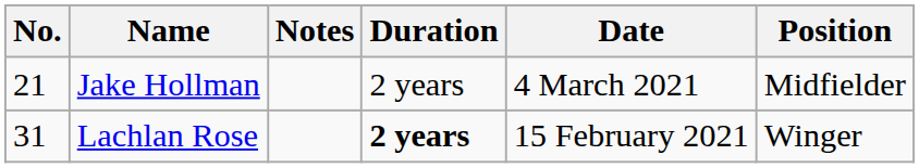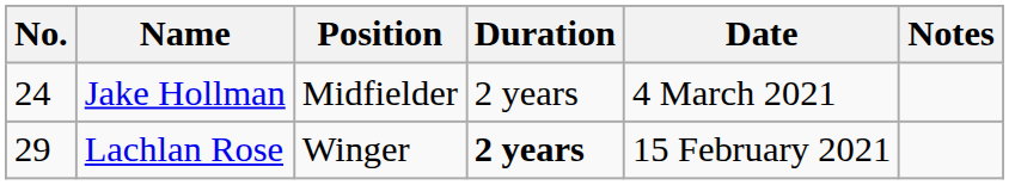 <table class="wikitable">
 <tr>
 <th>No.</th>
 <th>Name</th>
-<th>Notes</th>
+<th>Position</th>
 <th>Duration</th>
 <th>Date</th>
-<th>Position</th>
+<th>Notes</th>
 </tr>
 <tr>
-<td>21</td>
+<td>24</td>
 <td><a href='#'>Jake Hollman</a></td>
-<td></td>
+<td>Midfielder</td>
 <td>2 years</td>
 <td>4 March 2021</td>
-<td>Midfielder</td>
+<td></td>
 </tr>
 <tr>
-<td>31</td>
+<td>29</td>
 <td><a href='#'>Lachlan Rose</a></td>
-<td></td>
+<td>Winger</td>
 <td><strong>2 years</strong></td>
 <td>15 February 2021</td>
-<td>Winger</td>
+<td></td>
 </tr>
 </table>
